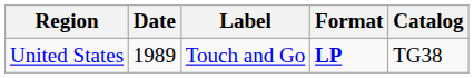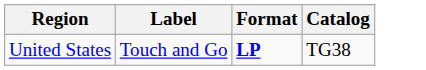 <table class="wikitable">
 <tr>
 <th>Region</th>
-<th>Date</th>
 <th>Label</th>
 <th>Format</th>
 <th>Catalog</th>
 </tr>
 <tr>
 <td><a href='#'>United States</a></td>
-<td>1989</td>
 <td><a href='#'>Touch and Go</a></td>
 <td><strong><a href='#'>LP</a></strong></td>
 <td>TG38</td>
 </tr>
 </table>
